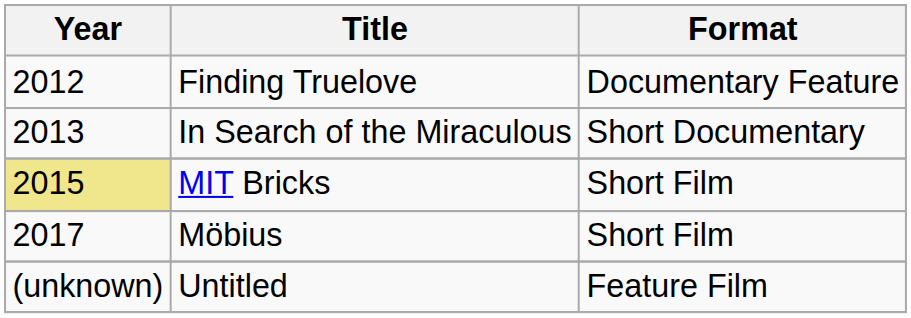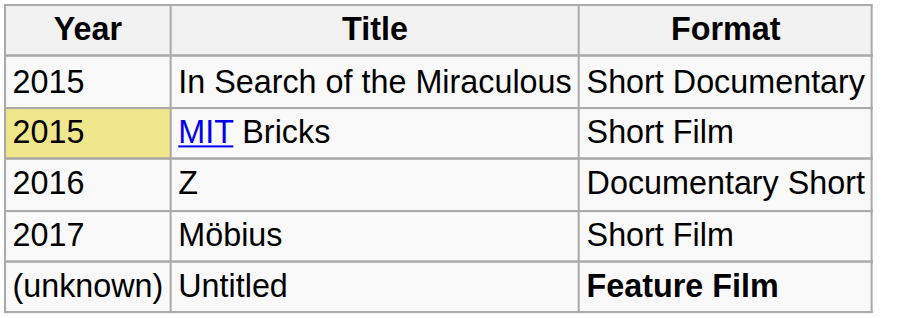 <table class="wikitable">
 <tr>
 <th>Year</th>
 <th>Title</th>
 <th>Format</th>
 </tr>
 <tr>
-<td>2012</td>
-<td>Finding Truelove</td>
-<td>Documentary Feature</td>
 </tr>
 <tr>
-</tr>
-<tr>
-<td>2013</td>
+<td>2015</td>
 <td>In Search of the Miraculous</td>
 <td>Short Documentary</td>
 </tr>
 <tr>
 </tr>
 <tr>
 <td style="background: khaki;">2015</td>
 <td><a href='#'>MIT</a> Bricks</td>
 <td>Short Film</td>
 </tr>
 <tr>
 </tr>
 <tr>
 </tr>
 <tr>
+<td>2016</td>
+<td>Z</td>
+<td>Documentary Short</td>
+</tr>
+<tr>
 </tr>
 <tr>
 <td>2017</td>
 <td>Möbius</td>
 <td>Short Film</td>
 </tr>
 <tr>
 </tr>
 <tr>
 <td>(unknown)</td>
 <td>Untitled</td>
-<td>Feature Film</td>
+<td><strong>Feature Film</strong></td>
 </tr>
 <tr>
 </tr>
 </table>
